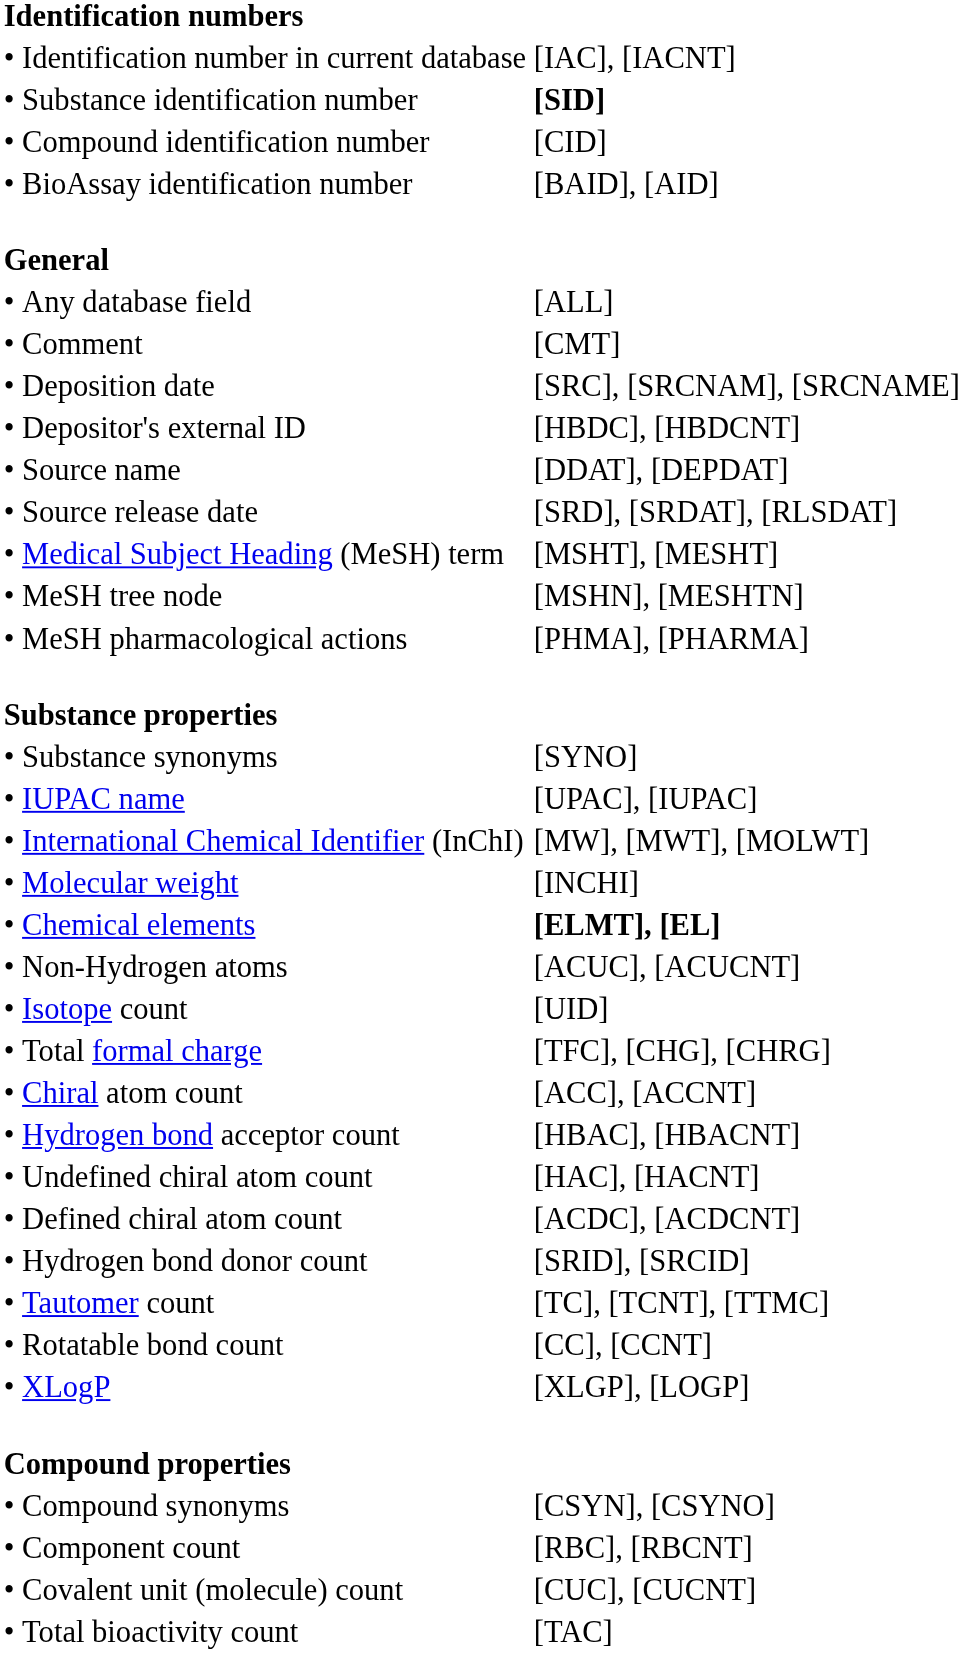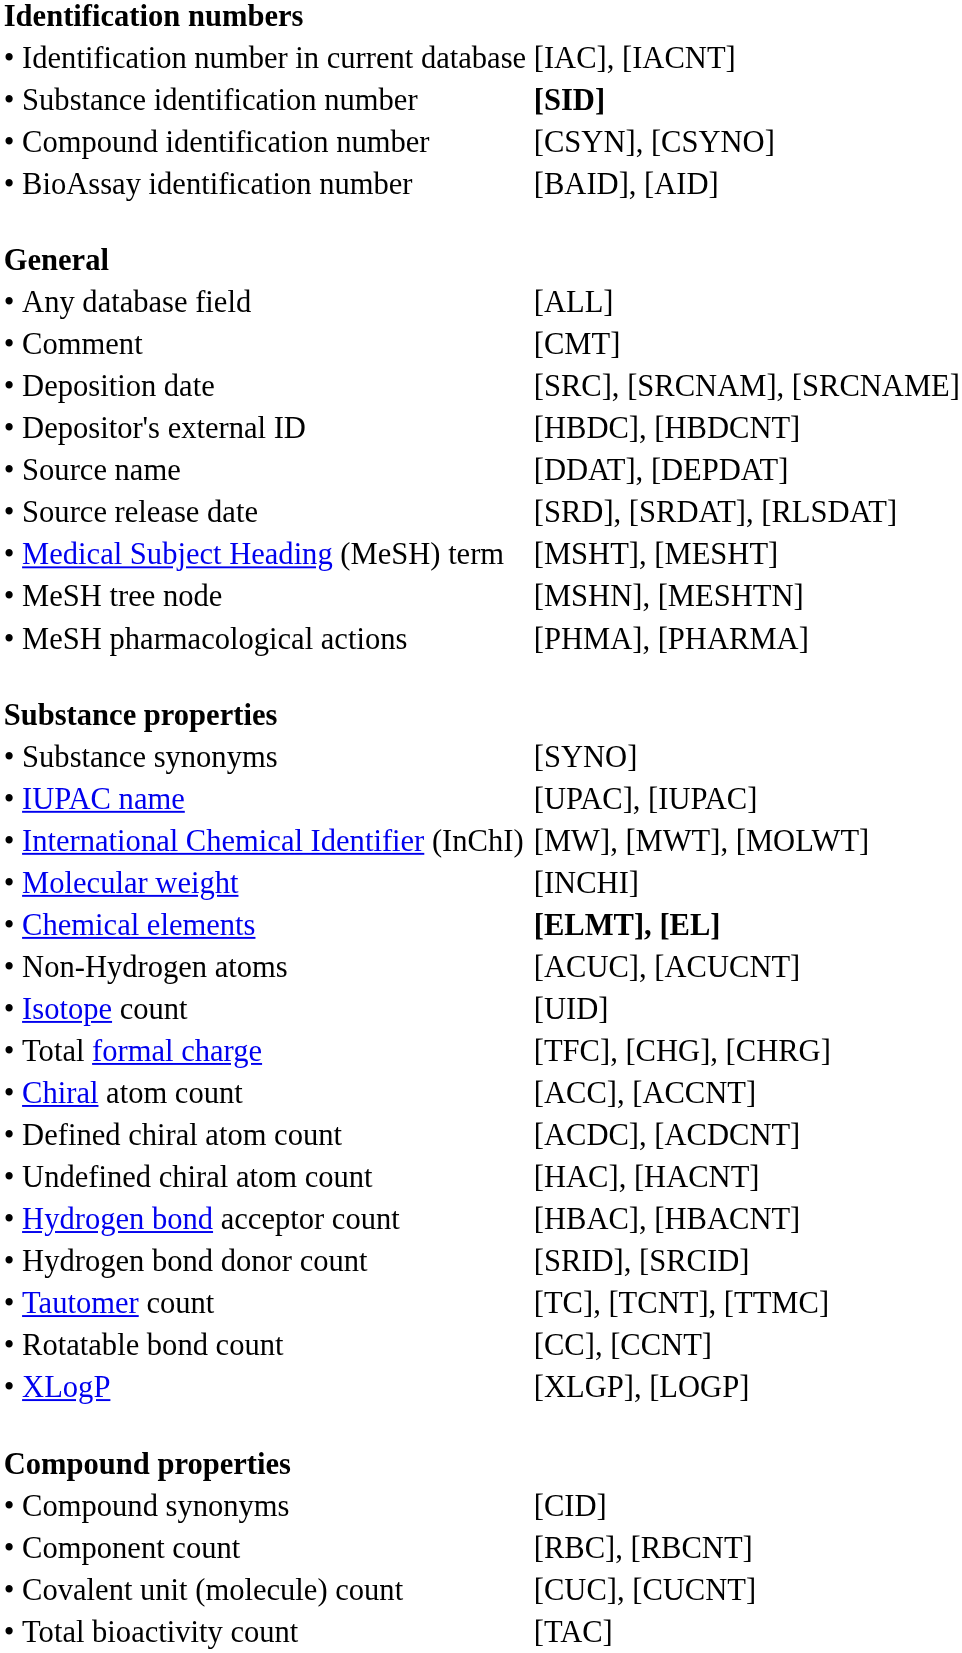 <table>
 <tr>
 <td colspan="3"><br> <strong>Identification numbers</strong></td>
 </tr>
 <tr>
 <td>•</td>
 <td>Identification number in current database</td>
 <td>[IAC], [IACNT]</td>
 </tr>
 <tr>
 <td>•</td>
 <td>Substance identification number</td>
 <td><strong>[SID]</strong></td>
 </tr>
 <tr>
 <td>•</td>
 <td>Compound identification number</td>
-<td>[CID]</td>
+<td>[CSYN], [CSYNO]</td>
 </tr>
 <tr>
 <td>•</td>
 <td>BioAssay identification number</td>
 <td>[BAID], [AID]</td>
 </tr>
 <tr>
 <td colspan="3"><br> <strong>General</strong></td>
 </tr>
 <tr>
 <td>•</td>
 <td>Any database field</td>
 <td>[ALL]</td>
 </tr>
 <tr>
 <td>•</td>
 <td>Comment</td>
 <td>[CMT]</td>
 </tr>
 <tr>
 <td>•</td>
 <td>Deposition date</td>
 <td>[SRC], [SRCNAM], [SRCNAME]</td>
 </tr>
 <tr>
 <td>•</td>
 <td>Depositor's external ID</td>
 <td>[HBDC], [HBDCNT]</td>
 </tr>
 <tr>
 <td>•</td>
 <td>Source name</td>
 <td>[DDAT], [DEPDAT]</td>
 </tr>
 <tr>
 <td>•</td>
 <td>Source release date</td>
 <td>[SRD], [SRDAT], [RLSDAT]</td>
 </tr>
 <tr>
 <td>•</td>
 <td><a href='#'>Medical Subject Heading</a> (MeSH) term</td>
 <td>[MSHT], [MESHT]</td>
 </tr>
 <tr>
 <td>•</td>
 <td>MeSH tree node</td>
 <td>[MSHN], [MESHTN]</td>
 </tr>
 <tr>
 <td>•</td>
 <td>MeSH pharmacological actions</td>
 <td>[PHMA], [PHARMA]</td>
 </tr>
 <tr>
 <td colspan="3"><br> <strong>Substance properties</strong></td>
 </tr>
 <tr>
 <td>•</td>
 <td>Substance synonyms</td>
 <td>[SYNO]</td>
 </tr>
 <tr>
 <td>•</td>
 <td><a href='#'>IUPAC name</a></td>
 <td>[UPAC], [IUPAC]</td>
 </tr>
 <tr>
 <td>•</td>
 <td><a href='#'>International Chemical Identifier</a> (InChI)</td>
 <td>[MW], [MWT], [MOLWT]</td>
 </tr>
 <tr>
 <td>•</td>
 <td><a href='#'>Molecular weight</a></td>
 <td>[INCHI]</td>
 </tr>
 <tr>
 <td>•</td>
 <td><a href='#'>Chemical elements</a></td>
 <td><strong>[ELMT], [EL]</strong></td>
 </tr>
 <tr>
 <td>•</td>
 <td>Non-Hydrogen atoms</td>
 <td>[ACUC], [ACUCNT]</td>
 </tr>
 <tr>
 <td>•</td>
 <td><a href='#'>Isotope</a> count</td>
 <td>[UID]</td>
 </tr>
 <tr>
 <td>•</td>
 <td>Total <a href='#'>formal charge</a></td>
 <td>[TFC], [CHG], [CHRG]</td>
 </tr>
 <tr>
 <td>•</td>
 <td><a href='#'>Chiral</a> atom count</td>
 <td>[ACC], [ACCNT]</td>
 </tr>
 <tr>
 <td>•</td>
-<td><a href='#'>Hydrogen bond</a> acceptor count</td>
-<td>[HBAC], [HBACNT]</td>
+<td>Defined chiral atom count</td>
+<td>[ACDC], [ACDCNT]</td>
 </tr>
 <tr>
 <td>•</td>
 <td>Undefined chiral atom count</td>
 <td>[HAC], [HACNT]</td>
 </tr>
 <tr>
 <td>•</td>
-<td>Defined chiral atom count</td>
-<td>[ACDC], [ACDCNT]</td>
+<td><a href='#'>Hydrogen bond</a> acceptor count</td>
+<td>[HBAC], [HBACNT]</td>
 </tr>
 <tr>
 <td>•</td>
 <td>Hydrogen bond donor count</td>
 <td>[SRID], [SRCID]</td>
 </tr>
 <tr>
 <td>•</td>
 <td><a href='#'>Tautomer</a> count</td>
 <td>[TC], [TCNT], [TTMC]</td>
 </tr>
 <tr>
 <td>•</td>
 <td>Rotatable bond count</td>
 <td>[CC], [CCNT]</td>
 </tr>
 <tr>
 <td>•</td>
 <td><a href='#'>XLogP</a></td>
 <td>[XLGP], [LOGP]</td>
 </tr>
 <tr>
 <td colspan="3"><br> <strong>Compound properties</strong></td>
 </tr>
 <tr>
 <td>•</td>
 <td>Compound synonyms</td>
-<td>[CSYN], [CSYNO]</td>
+<td>[CID]</td>
 </tr>
 <tr>
 <td>•</td>
 <td>Component count</td>
 <td>[RBC], [RBCNT]</td>
 </tr>
 <tr>
 <td>•</td>
 <td>Covalent unit (molecule) count</td>
 <td>[CUC], [CUCNT]</td>
 </tr>
 <tr>
 <td>•</td>
 <td>Total bioactivity count</td>
 <td>[TAC]</td>
 </tr>
 <tr>
 </tr>
 </table>
